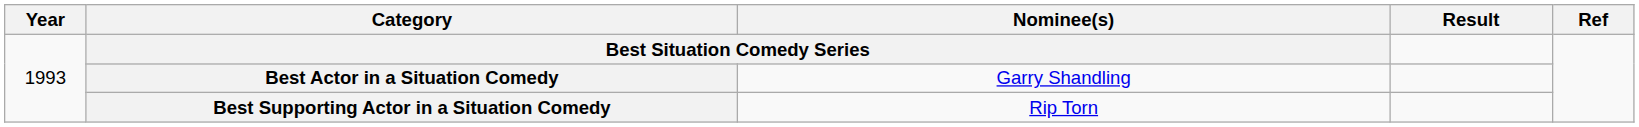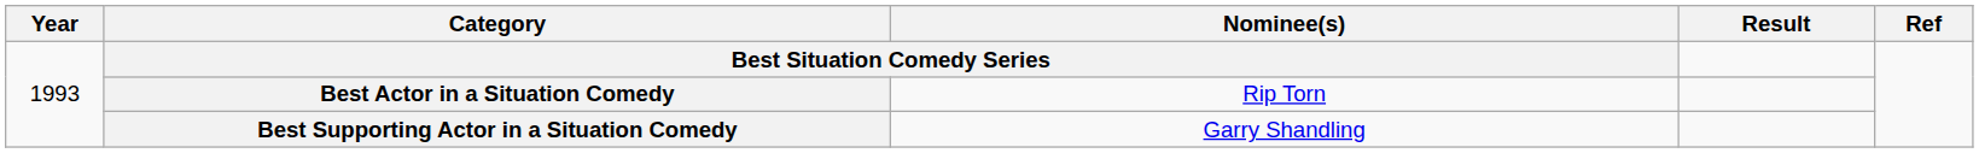 <table class="wikitable plainrowheaders" style="font-size: 90%; text-align:center" width=100%>
 <tr>
 <th scope="col" width="5%">Year</th>
 <th scope="col" width="40%">Category</th>
 <th scope="col" width="40%">Nominee(s)</th>
 <th scope="col" width="10%">Result</th>
 <th scope="col" width="5%">Ref</th>
 </tr>
 <tr>
 <td rowspan="3">1993</td>
 <th scope="row" style="text-align:center" colspan="2">Best Situation Comedy Series</th>
 <td></td>
 <td rowspan="3"></td>
 </tr>
 <tr>
 <th scope="row" style="text-align:center">Best Actor in a Situation Comedy</th>
-<td><a href='#'>Garry Shandling</a></td>
+<td><a href='#'>Rip Torn</a></td>
 <td></td>
 </tr>
 <tr>
 <th scope="row" style="text-align:center">Best Supporting Actor in a Situation Comedy</th>
-<td><a href='#'>Rip Torn</a></td>
+<td><a href='#'>Garry Shandling</a></td>
 <td></td>
 </tr>
 </table>
